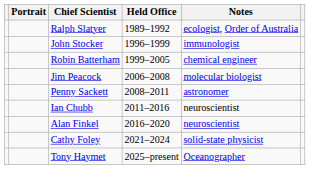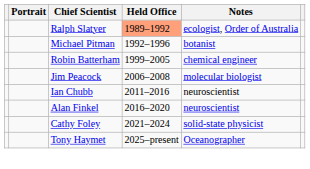 <table class="wikitable">
 <tr>
 <th></th>
 <th>Portrait</th>
 <th>Chief Scientist</th>
 <th>Held Office</th>
 <th>Notes</th>
 <th></th>
 </tr>
 <tr>
 <td></td>
 <td></td>
 <td><a href='#'>Ralph Slatyer</a></td>
-<td>1989–1992</td>
+<td style="background: lightsalmon;">1989–1992</td>
 <td><a href='#'>ecologist</a>, <a href='#'>Order of Australia</a></td>
 <td></td>
 </tr>
 <tr>
 <td></td>
 <td></td>
-<td><a href='#'>John Stocker</a></td>
-<td>1996–1999</td>
-<td><a href='#'>immunologist</a></td>
+<td><a href='#'>Michael Pitman</a></td>
+<td>1992–1996</td>
+<td><a href='#'>botanist</a></td>
 <td></td>
 </tr>
 <tr>
 <td></td>
 <td></td>
 <td><a href='#'>Robin Batterham</a></td>
 <td>1999–2005</td>
 <td><a href='#'>chemical engineer</a></td>
 <td></td>
 </tr>
 <tr>
 <td></td>
 <td></td>
 <td><a href='#'>Jim Peacock</a></td>
 <td>2006–2008</td>
 <td><a href='#'>molecular biologist</a></td>
-<td></td>
-</tr>
-<tr>
-<td></td>
-<td></td>
-<td><a href='#'>Penny Sackett</a></td>
-<td>2008–2011</td>
-<td><a href='#'>astronomer</a></td>
 <td></td>
 </tr>
 <tr>
 <td></td>
 <td></td>
 <td><a href='#'>Ian Chubb</a></td>
 <td>2011–2016</td>
 <td>neuroscientist</td>
 <td></td>
 </tr>
 <tr>
 <td></td>
 <td></td>
 <td><a href='#'>Alan Finkel</a></td>
 <td>2016–2020</td>
 <td><a href='#'>neuroscientist</a></td>
 <td></td>
 </tr>
 <tr>
 <td></td>
 <td></td>
 <td><a href='#'>Cathy Foley</a></td>
 <td>2021–2024</td>
 <td><a href='#'>solid-state physicist</a></td>
 <td></td>
 </tr>
 <tr>
 <td></td>
 <td></td>
 <td><a href='#'>Tony Haymet</a></td>
 <td>2025–present</td>
 <td><a href='#'>Oceanographer</a></td>
 <td {{center></td>
 </tr>
 </table>
